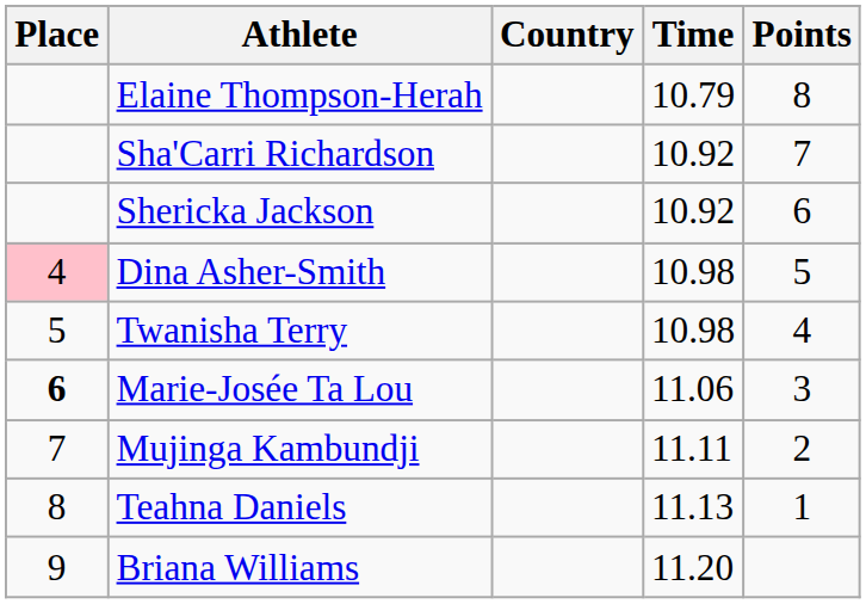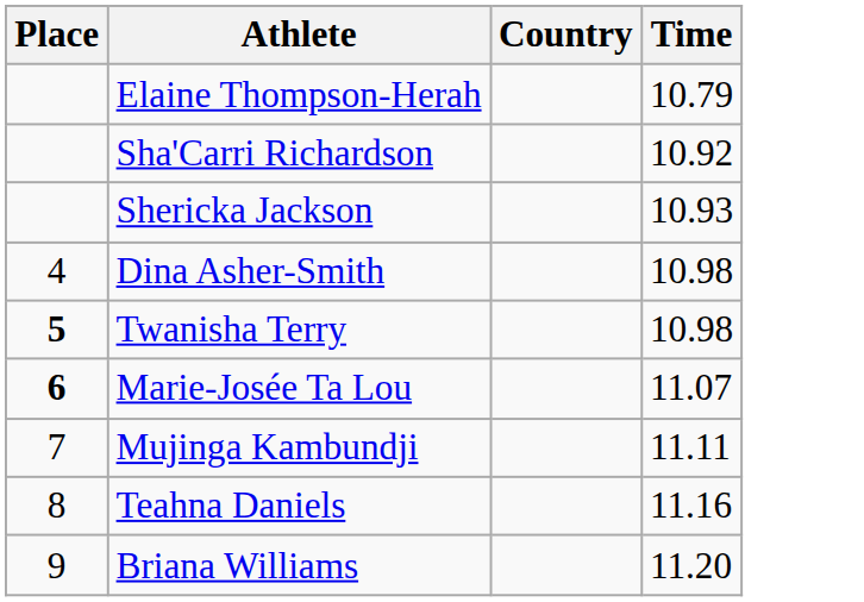 <table class="wikitable">
 <tr>
 <th>Place</th>
 <th>Athlete</th>
 <th>Country</th>
 <th>Time</th>
-<th>Points</th>
 </tr>
 <tr>
 <td align=center></td>
 <td><a href='#'>Elaine Thompson-Herah</a></td>
 <td></td>
 <td>10.79</td>
-<td align=center>8</td>
 </tr>
 <tr>
 <td align=center></td>
 <td><a href='#'>Sha'Carri Richardson</a></td>
 <td></td>
 <td>10.92</td>
-<td align=center>7</td>
 </tr>
 <tr>
 <td align=center></td>
 <td><a href='#'>Shericka Jackson</a></td>
 <td></td>
-<td>10.92</td>
-<td align=center>6</td>
+<td>10.93</td>
 </tr>
 <tr>
-<td align=center style="background: pink;">4</td>
+<td align=center>4</td>
 <td><a href='#'>Dina Asher-Smith</a></td>
 <td></td>
 <td>10.98</td>
-<td align=center>5</td>
 </tr>
 <tr>
-<td align=center>5</td>
+<td align=center><strong>5</strong></td>
 <td><a href='#'>Twanisha Terry</a></td>
 <td></td>
 <td>10.98</td>
-<td align=center>4</td>
 </tr>
 <tr>
 <td align=center><strong>6</strong></td>
 <td><a href='#'>Marie-Josée Ta Lou</a></td>
 <td></td>
-<td>11.06</td>
-<td align=center>3</td>
+<td>11.07</td>
 </tr>
 <tr>
 <td align=center>7</td>
 <td><a href='#'>Mujinga Kambundji</a></td>
 <td></td>
 <td>11.11</td>
-<td align=center>2</td>
 </tr>
 <tr>
 <td align=center>8</td>
 <td><a href='#'>Teahna Daniels</a></td>
 <td></td>
-<td>11.13</td>
-<td align=center>1</td>
+<td>11.16</td>
 </tr>
 <tr>
 <td align=center>9</td>
 <td><a href='#'>Briana Williams</a></td>
 <td></td>
 <td>11.20</td>
-<td align=center></td>
 </tr>
 </table>
